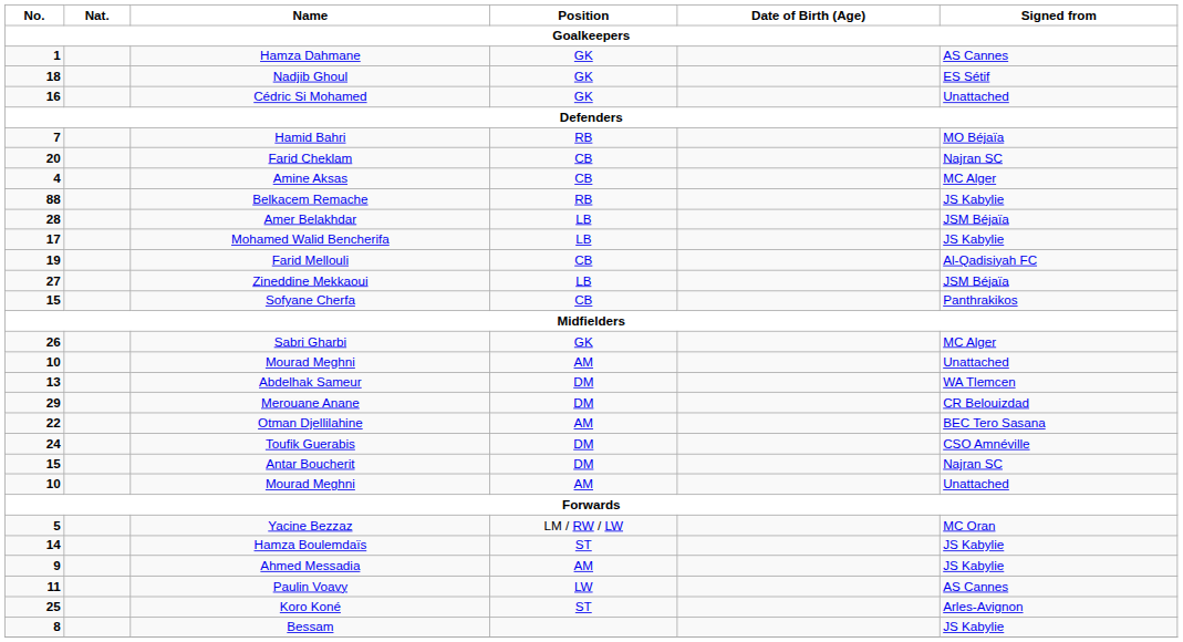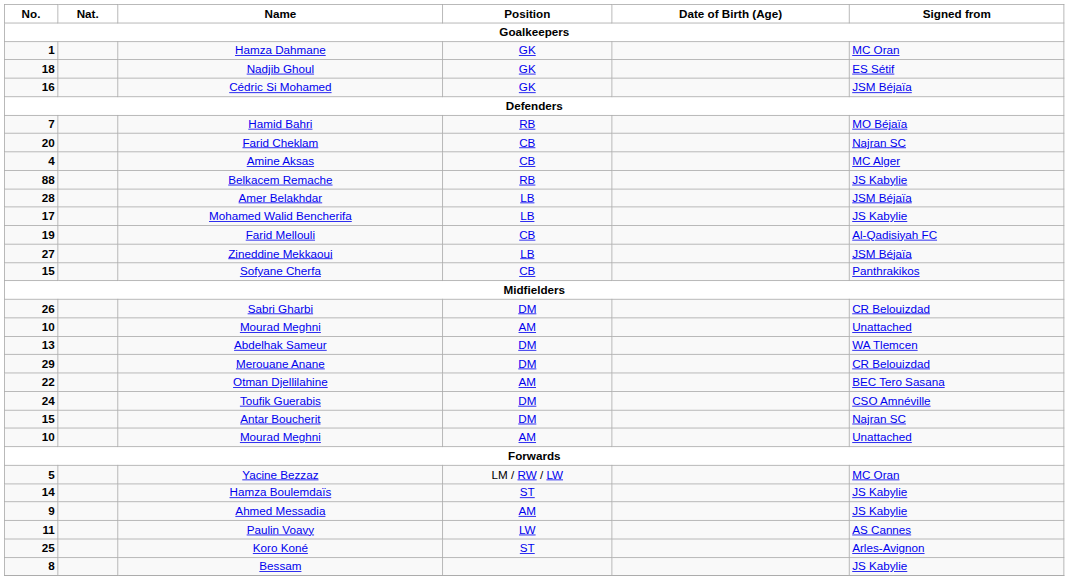 <table class="wikitable" style="text-align:center; font-size:90%; width:66%">
 <tr>
 <th style="background:white; color:black; text-align:center;">No.</th>
 <th style="background:white; color:black; text-align:center;">Nat.</th>
 <th style="background:white; color:black; text-align:center;">Name</th>
 <th style="background:white; color:black; text-align:center;">Position</th>
 <th style="background:white; color:black; text-align:center;">Date of Birth (Age)</th>
 <th style="background:white; color:black; text-align:center;">Signed from</th>
 </tr>
 <tr>
 <th colspan="10" style="background:white; color:black; text-align:center">Goalkeepers</th>
 </tr>
 <tr>
 <td style="text-align:right"><strong>1</strong></td>
 <td></td>
 <td><a href='#'>Hamza Dahmane</a></td>
 <td><a href='#'>GK</a></td>
 <td></td>
-<td style="text-align:left"> <a href='#'>AS Cannes</a></td>
+<td style="text-align:left"> <a href='#'>MC Oran</a></td>
 </tr>
 <tr>
 <td style="text-align:right"><strong>18</strong></td>
 <td></td>
 <td><a href='#'>Nadjib Ghoul</a></td>
 <td><a href='#'>GK</a></td>
 <td></td>
 <td style="text-align:left"> <a href='#'>ES Sétif</a></td>
 </tr>
 <tr>
 <td style="text-align:right"><strong>16</strong></td>
 <td></td>
 <td><a href='#'>Cédric Si Mohamed</a></td>
 <td><a href='#'>GK</a></td>
 <td></td>
-<td style="text-align:left"><a href='#'>Unattached</a></td>
+<td style="text-align:left"> <a href='#'>JSM Béjaïa</a></td>
 </tr>
 <tr>
 <th colspan="10" style="background:white; color:black; text-align:center">Defenders</th>
 </tr>
 <tr>
 <td style="text-align:right"><strong>7</strong></td>
 <td></td>
 <td><a href='#'>Hamid Bahri</a></td>
 <td><a href='#'>RB</a></td>
 <td></td>
 <td style="text-align:left"> <a href='#'>MO Béjaïa</a></td>
 </tr>
 <tr>
 <td style="text-align:right"><strong>20</strong></td>
 <td></td>
 <td><a href='#'>Farid Cheklam</a></td>
 <td><a href='#'>CB</a></td>
 <td></td>
 <td style="text-align:left"> <a href='#'>Najran SC</a></td>
 </tr>
 <tr>
 <td style="text-align:right"><strong>4</strong></td>
 <td></td>
 <td><a href='#'>Amine Aksas</a></td>
 <td><a href='#'>CB</a></td>
 <td></td>
 <td style="text-align:left"> <a href='#'>MC Alger</a></td>
 </tr>
 <tr>
 <td style="text-align:right"><strong>88</strong></td>
 <td></td>
 <td><a href='#'>Belkacem Remache</a></td>
 <td><a href='#'>RB</a></td>
 <td></td>
 <td style="text-align:left"> <a href='#'>JS Kabylie</a></td>
 </tr>
 <tr>
 <td style="text-align:right"><strong>28</strong></td>
 <td></td>
 <td><a href='#'>Amer Belakhdar</a></td>
 <td><a href='#'>LB</a></td>
 <td></td>
 <td style="text-align:left"> <a href='#'>JSM Béjaïa</a></td>
 </tr>
 <tr>
 <td style="text-align:right"><strong>17</strong></td>
 <td></td>
 <td><a href='#'>Mohamed Walid Bencherifa</a></td>
 <td><a href='#'>LB</a></td>
 <td></td>
 <td style="text-align:left"> <a href='#'>JS Kabylie</a></td>
 </tr>
 <tr>
 <td style="text-align:right"><strong>19</strong></td>
 <td></td>
 <td><a href='#'>Farid Mellouli</a></td>
 <td><a href='#'>CB</a></td>
 <td></td>
 <td style="text-align:left"> <a href='#'>Al-Qadisiyah FC</a></td>
 </tr>
 <tr>
 <td style="text-align:right"><strong>27</strong></td>
 <td></td>
 <td><a href='#'>Zineddine Mekkaoui</a></td>
 <td><a href='#'>LB</a></td>
 <td></td>
 <td style="text-align:left"> <a href='#'>JSM Béjaïa</a></td>
 </tr>
 <tr>
 <td style="text-align:right"><strong>15</strong></td>
 <td></td>
 <td><a href='#'>Sofyane Cherfa</a></td>
 <td><a href='#'>CB</a></td>
 <td></td>
 <td style="text-align:left"> <a href='#'>Panthrakikos</a></td>
 </tr>
 <tr>
 <th colspan="10" style="background:white; color:black; text-align:center">Midfielders</th>
 </tr>
 <tr>
 <td style="text-align:right"><strong>26</strong></td>
 <td></td>
 <td><a href='#'>Sabri Gharbi</a></td>
-<td><a href='#'>GK</a></td>
+<td><a href='#'>DM</a></td>
 <td></td>
-<td style="text-align:left"> <a href='#'>MC Alger</a></td>
+<td style="text-align:left"> <a href='#'>CR Belouizdad</a></td>
 </tr>
 <tr>
 <td style="text-align:right"><strong>10</strong></td>
 <td></td>
 <td><a href='#'>Mourad Meghni</a></td>
 <td><a href='#'>AM</a></td>
 <td></td>
 <td style="text-align:left"><a href='#'>Unattached</a></td>
 </tr>
 <tr>
 <td style="text-align:right"><strong>13</strong></td>
 <td></td>
 <td><a href='#'>Abdelhak Sameur</a></td>
 <td><a href='#'>DM</a></td>
 <td></td>
 <td style="text-align:left"> <a href='#'>WA Tlemcen</a></td>
 </tr>
 <tr>
 <td style="text-align:right"><strong>29</strong></td>
 <td></td>
 <td><a href='#'>Merouane Anane</a></td>
 <td><a href='#'>DM</a></td>
 <td></td>
 <td style="text-align:left"> <a href='#'>CR Belouizdad</a></td>
 </tr>
 <tr>
 <td style="text-align:right"><strong>22</strong></td>
 <td></td>
 <td><a href='#'>Otman Djellilahine</a></td>
 <td><a href='#'>AM</a></td>
 <td></td>
 <td style="text-align:left"> <a href='#'>BEC Tero Sasana</a></td>
 </tr>
 <tr>
 <td style="text-align:right"><strong>24</strong></td>
 <td></td>
 <td><a href='#'>Toufik Guerabis</a></td>
 <td><a href='#'>DM</a></td>
 <td></td>
 <td style="text-align:left"> <a href='#'>CSO Amnéville</a></td>
 </tr>
 <tr>
 <td style="text-align:right"><strong>15</strong></td>
 <td></td>
 <td><a href='#'>Antar Boucherit</a></td>
 <td><a href='#'>DM</a></td>
 <td></td>
 <td style="text-align:left"> <a href='#'>Najran SC</a></td>
 </tr>
 <tr>
 <td style="text-align:right"><strong>10</strong></td>
 <td></td>
 <td><a href='#'>Mourad Meghni</a></td>
 <td><a href='#'>AM</a></td>
 <td></td>
 <td style="text-align:left"><a href='#'>Unattached</a></td>
 </tr>
 <tr>
 <th colspan="10" style="background:white; color:black; text-align:center">Forwards</th>
 </tr>
 <tr>
 <td style="text-align:right"><strong>5</strong></td>
 <td></td>
 <td><a href='#'>Yacine Bezzaz</a></td>
 <td>LM / <a href='#'>RW</a> / <a href='#'>LW</a></td>
 <td></td>
 <td style="text-align:left"> <a href='#'>MC Oran</a></td>
 </tr>
 <tr>
 <td style="text-align:right"><strong>14</strong></td>
 <td></td>
 <td><a href='#'>Hamza Boulemdaïs</a></td>
 <td><a href='#'>ST</a></td>
 <td></td>
 <td style="text-align:left"> <a href='#'>JS Kabylie</a></td>
 </tr>
 <tr>
 <td style="text-align:right"><strong>9</strong></td>
 <td></td>
 <td><a href='#'>Ahmed Messadia</a></td>
 <td><a href='#'>AM</a></td>
 <td></td>
 <td style="text-align:left"> <a href='#'>JS Kabylie</a></td>
 </tr>
 <tr>
 <td style="text-align:right"><strong>11</strong></td>
 <td></td>
 <td><a href='#'>Paulin Voavy</a></td>
 <td><a href='#'>LW</a></td>
 <td></td>
 <td style="text-align:left"> <a href='#'>AS Cannes</a></td>
 </tr>
 <tr>
 <td style="text-align:right"><strong>25</strong></td>
 <td></td>
 <td><a href='#'>Koro Koné</a></td>
 <td><a href='#'>ST</a></td>
 <td></td>
 <td style="text-align:left"> <a href='#'>Arles-Avignon</a></td>
 </tr>
 <tr>
 <td style="text-align:right"><strong>8</strong></td>
 <td></td>
 <td><a href='#'>Bessam</a></td>
 <td></td>
 <td></td>
 <td style="text-align:left"> <a href='#'>JS Kabylie</a></td>
 </tr>
 <tr>
 </tr>
 </table>
